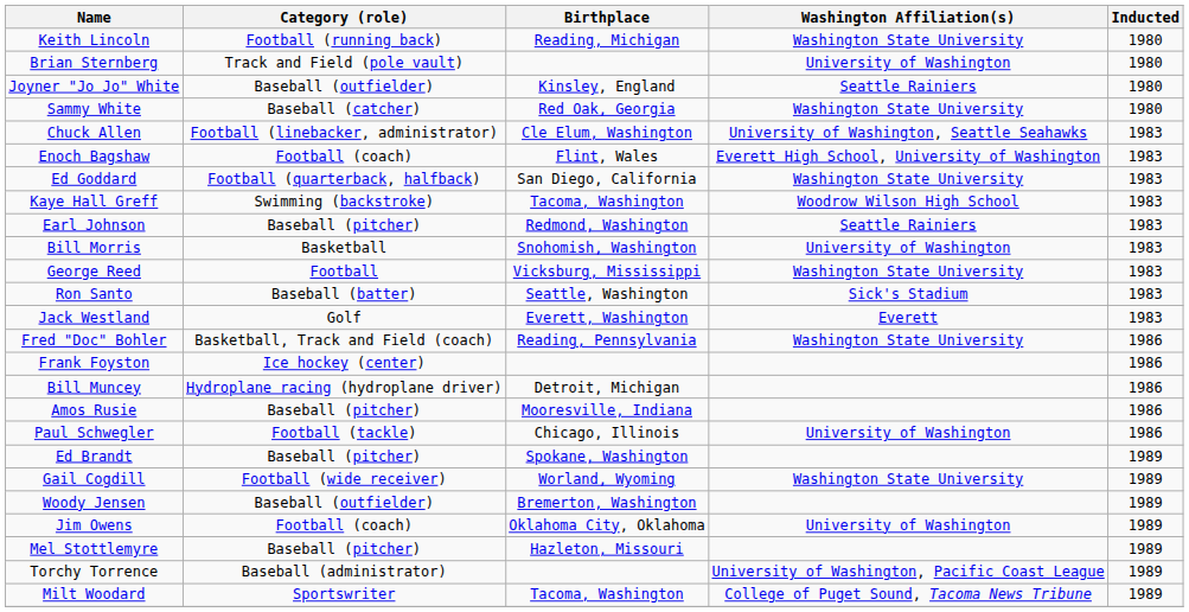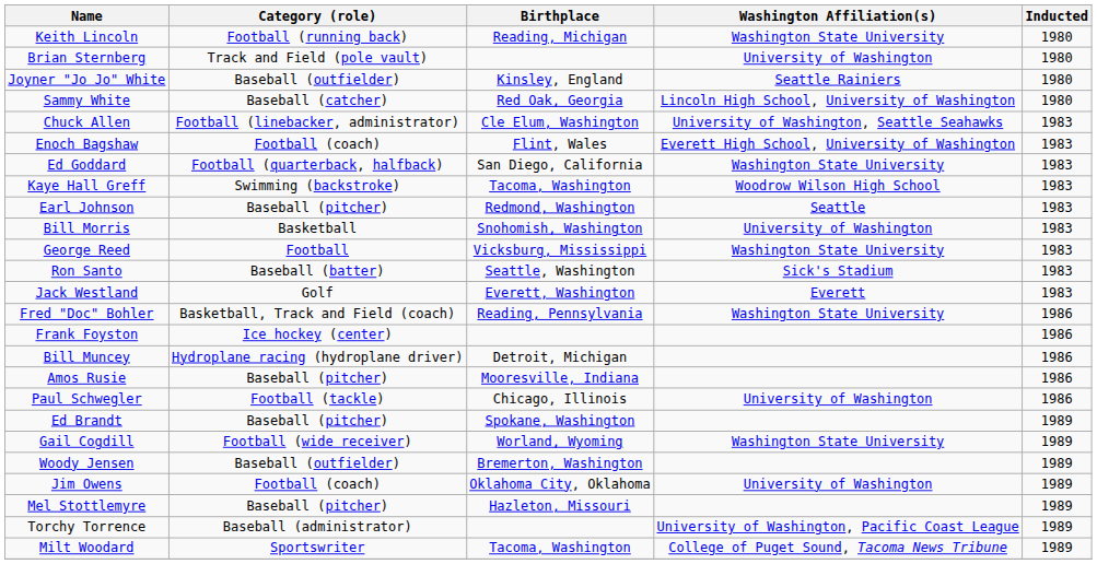 <table class="wikitable sortable" style="text-align:center;">
 <tr>
 <th>Name</th>
 <th>Category (role)</th>
 <th>Birthplace</th>
 <th>Washington Affiliation(s)</th>
 <th>Inducted</th>
 </tr>
 <tr>
 <td><a href='#'>Keith Lincoln</a></td>
 <td><a href='#'>Football</a> (<a href='#'>running back</a>)</td>
 <td><a href='#'>Reading, Michigan</a></td>
 <td><a href='#'>Washington State University</a></td>
 <td>1980</td>
 </tr>
 <tr>
 <td><a href='#'>Brian Sternberg</a></td>
 <td>Track and Field (<a href='#'>pole vault</a>)</td>
 <td></td>
 <td><a href='#'>University of Washington</a></td>
 <td>1980</td>
 </tr>
 <tr>
 <td><a href='#'>Joyner "Jo Jo" White</a></td>
 <td>Baseball (<a href='#'>outfielder</a>)</td>
 <td><a href='#'>Kinsley</a>, England</td>
 <td><a href='#'>Seattle Rainiers</a></td>
 <td>1980</td>
 </tr>
 <tr>
 <td><a href='#'>Sammy White</a></td>
 <td>Baseball (<a href='#'>catcher</a>)</td>
 <td><a href='#'>Red Oak, Georgia</a></td>
-<td><a href='#'>Washington State University</a></td>
+<td><a href='#'>Lincoln High School</a>, <a href='#'>University of Washington</a></td>
 <td>1980</td>
 </tr>
 <tr>
 <td><a href='#'>Chuck Allen</a></td>
 <td><a href='#'>Football</a> (<a href='#'>linebacker</a>, administrator)</td>
 <td><a href='#'>Cle Elum, Washington</a></td>
 <td><a href='#'>University of Washington</a>, <a href='#'>Seattle Seahawks</a></td>
 <td>1983</td>
 </tr>
 <tr>
 <td><a href='#'>Enoch Bagshaw</a></td>
 <td><a href='#'>Football</a> (coach)</td>
 <td><a href='#'>Flint</a>, Wales</td>
 <td><a href='#'>Everett High School</a>, <a href='#'>University of Washington</a></td>
 <td>1983</td>
 </tr>
 <tr>
 <td><a href='#'>Ed Goddard</a></td>
 <td><a href='#'>Football</a> (<a href='#'>quarterback</a>, <a href='#'>halfback</a>)</td>
 <td>San Diego, California</td>
 <td><a href='#'>Washington State University</a></td>
 <td>1983</td>
 </tr>
 <tr>
 <td><a href='#'>Kaye Hall Greff</a></td>
 <td>Swimming (<a href='#'>backstroke</a>)</td>
 <td><a href='#'>Tacoma, Washington</a></td>
 <td><a href='#'>Woodrow Wilson High School</a></td>
 <td>1983</td>
 </tr>
 <tr>
 <td><a href='#'>Earl Johnson</a></td>
 <td>Baseball (<a href='#'>pitcher</a>)</td>
 <td><a href='#'>Redmond, Washington</a></td>
-<td><a href='#'>Seattle Rainiers</a></td>
+<td><a href='#'>Seattle</a></td>
 <td>1983</td>
 </tr>
 <tr>
 <td><a href='#'>Bill Morris</a></td>
 <td>Basketball</td>
 <td><a href='#'>Snohomish, Washington</a></td>
 <td><a href='#'>University of Washington</a></td>
 <td>1983</td>
 </tr>
 <tr>
 <td><a href='#'>George Reed</a></td>
 <td><a href='#'>Football</a></td>
 <td><a href='#'>Vicksburg, Mississippi</a></td>
 <td><a href='#'>Washington State University</a></td>
 <td>1983</td>
 </tr>
 <tr>
 <td><a href='#'>Ron Santo</a></td>
 <td>Baseball (<a href='#'>batter</a>)</td>
 <td><a href='#'>Seattle</a>, Washington</td>
 <td><a href='#'>Sick's Stadium</a></td>
 <td>1983</td>
 </tr>
 <tr>
 <td><a href='#'>Jack Westland</a></td>
 <td>Golf</td>
 <td><a href='#'>Everett, Washington</a></td>
 <td><a href='#'>Everett</a></td>
 <td>1983</td>
 </tr>
 <tr>
 <td><a href='#'>Fred "Doc" Bohler</a></td>
 <td>Basketball, Track and Field (coach)</td>
 <td><a href='#'>Reading, Pennsylvania</a></td>
 <td><a href='#'>Washington State University</a></td>
 <td>1986</td>
 </tr>
 <tr>
 <td><a href='#'>Frank Foyston</a></td>
 <td><a href='#'>Ice hockey</a> (<a href='#'>center</a>)</td>
 <td></td>
 <td></td>
 <td>1986</td>
 </tr>
 <tr>
 <td><a href='#'>Bill Muncey</a></td>
 <td><a href='#'>Hydroplane racing</a> (hydroplane driver)</td>
 <td>Detroit, Michigan</td>
 <td></td>
 <td>1986</td>
 </tr>
 <tr>
 <td><a href='#'>Amos Rusie</a></td>
 <td>Baseball (<a href='#'>pitcher</a>)</td>
 <td><a href='#'>Mooresville, Indiana</a></td>
 <td></td>
 <td>1986</td>
 </tr>
 <tr>
 <td><a href='#'>Paul Schwegler</a></td>
 <td><a href='#'>Football</a> (<a href='#'>tackle</a>)</td>
 <td>Chicago, Illinois</td>
 <td><a href='#'>University of Washington</a></td>
 <td>1986</td>
 </tr>
 <tr>
 <td><a href='#'>Ed Brandt</a></td>
 <td>Baseball (<a href='#'>pitcher</a>)</td>
 <td><a href='#'>Spokane, Washington</a></td>
 <td></td>
 <td>1989</td>
 </tr>
 <tr>
 <td><a href='#'>Gail Cogdill</a></td>
 <td><a href='#'>Football</a> (<a href='#'>wide receiver</a>)</td>
 <td><a href='#'>Worland, Wyoming</a></td>
 <td><a href='#'>Washington State University</a></td>
 <td>1989</td>
 </tr>
 <tr>
 <td><a href='#'>Woody Jensen</a></td>
 <td>Baseball (<a href='#'>outfielder</a>)</td>
 <td><a href='#'>Bremerton, Washington</a></td>
 <td></td>
 <td>1989</td>
 </tr>
 <tr>
 <td><a href='#'>Jim Owens</a></td>
 <td><a href='#'>Football</a> (coach)</td>
 <td><a href='#'>Oklahoma City</a>, Oklahoma</td>
 <td><a href='#'>University of Washington</a></td>
 <td>1989</td>
 </tr>
 <tr>
 <td><a href='#'>Mel Stottlemyre</a></td>
 <td>Baseball (<a href='#'>pitcher</a>)</td>
 <td><a href='#'>Hazleton, Missouri</a></td>
 <td></td>
 <td>1989</td>
 </tr>
 <tr>
 <td>Torchy Torrence</td>
 <td>Baseball (administrator)</td>
 <td></td>
 <td><a href='#'>University of Washington</a>, <a href='#'>Pacific Coast League</a></td>
 <td>1989</td>
 </tr>
 <tr>
 <td><a href='#'>Milt Woodard</a></td>
 <td><a href='#'>Sportswriter</a></td>
 <td><a href='#'>Tacoma, Washington</a></td>
 <td><a href='#'>College of Puget Sound</a>, <em><a href='#'>Tacoma News Tribune</a></em></td>
 <td>1989</td>
 </tr>
 <tr>
 </tr>
 </table>
